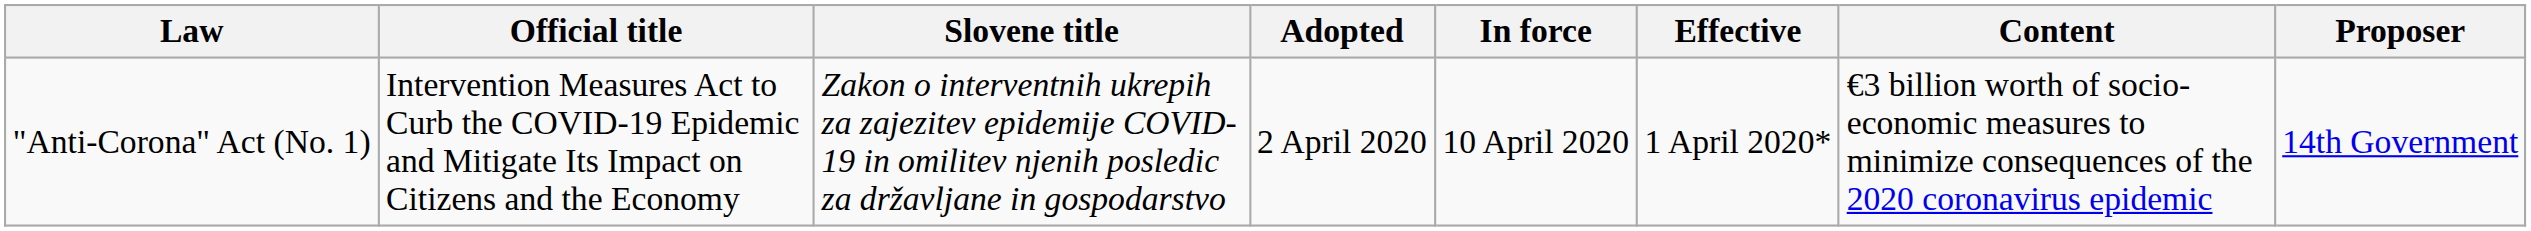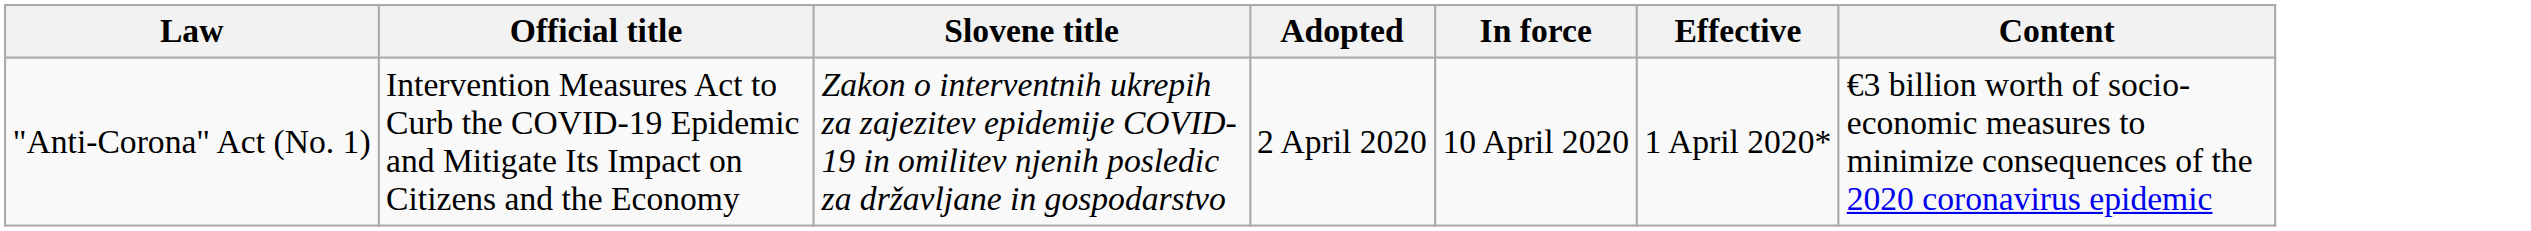 <table class="wikitable">
 <tr>
 <th>Law</th>
 <th>Official title</th>
 <th>Slovene title</th>
 <th>Adopted</th>
 <th>In force</th>
 <th>Effective</th>
 <th>Content</th>
-<th>Proposer</th>
 </tr>
 <tr>
 <td>"Anti-Corona" Act (No. 1)</td>
 <td style="width:200px;">Intervention Measures Act to Curb the COVID-19 Epidemic and Mitigate Its Impact on Citizens and the Economy</td>
 <td style="width:200px;"><em>Zakon o interventnih ukrepih za zajezitev epidemije COVID-19 in omilitev njenih posledic za državljane in gospodarstvo</em></td>
 <td>2 April 2020</td>
 <td>10 April 2020</td>
 <td>1 April 2020*</td>
 <td style="width:200px;">€3 billion worth of socio-economic measures to minimize consequences of the <a href='#'>2020 coronavirus epidemic</a></td>
-<td><a href='#'>14th Government</a></td>
 </tr>
 </table>
